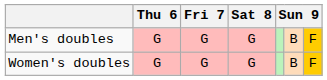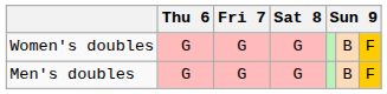 <table class="wikitable" style="margin:0.5em auto; font-size:90%; line-height:1.25em; text-align:center;">
 <tr>
 <th></th>
 <th>Thu 6</th>
 <th>Fri 7</th>
 <th>Sat 8</th>
 <th colspan=3>Sun 9</th>
+</tr>
+<tr>
+<td align=left>Women's doubles</td>
+<td style="background-color:#FFBBBB;">G</td>
+<td style="background-color:#FFBBBB;">G</td>
+<td style="background-color:#FFBBBB;">G</td>
+<td style="background-color:#BBF3BB;"></td>
+<td style="background-color:#FEDCBA;">B</td>
+<td style="background-color:#FFCC00;">F</td>
 </tr>
 <tr>
 <td align=left>Men's doubles</td>
 <td style="background-color:#FFBBBB;">G</td>
 <td style="background-color:#FFBBBB;">G</td>
 <td style="background-color:#FFBBBB;">G</td>
 <td style="background-color:#BBF3BB;"></td>
 <td style="background-color:#FEDCBA;">B</td>
 <td style="background-color:#FFCC00;">F</td>
 </tr>
-<tr>
-<td align=left>Women's doubles</td>
-<td style="background-color:#FFBBBB;">G</td>
-<td style="background-color:#FFBBBB;">G</td>
-<td style="background-color:#FFBBBB;">G</td>
-<td style="background-color:#BBF3BB;"></td>
-<td style="background-color:#FEDCBA;">B</td>
-<td style="background-color:#FFCC00;">F</td>
-</tr>
 </table>
